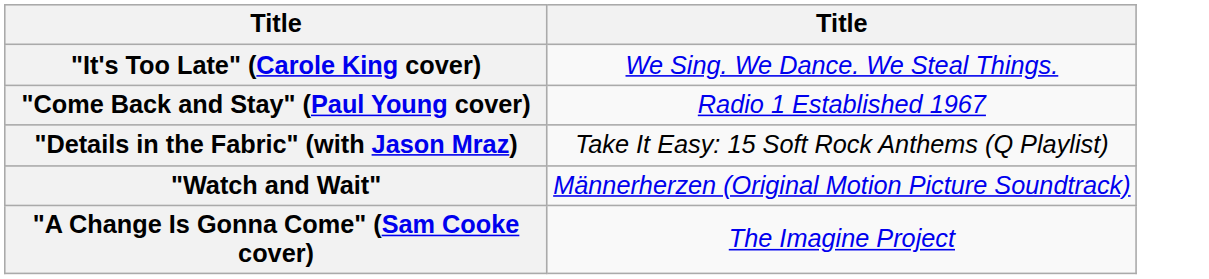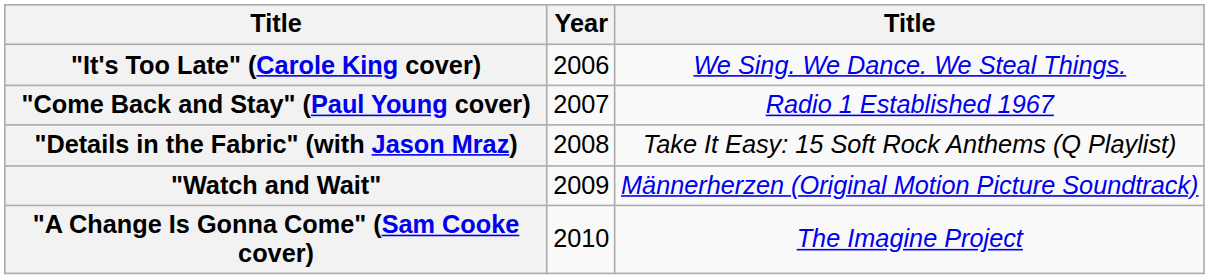 <table class="wikitable plainrowheaders" style="text-align:center;" border="1">
 <tr>
 <th scope="col" style="width:21em;">Title</th>
+<th scope="col" style="width:1em;">Year</th>
 <th scope="col">Title</th>
 </tr>
 <tr>
 <th scope="row">"It's Too Late" <span>(<a href='#'>Carole King</a> cover)</span></th>
+<td>2006</td>
 <td><em><a href='#'>We Sing. We Dance. We Steal Things.</a></em></td>
 </tr>
 <tr>
 <th scope="row">"Come Back and Stay" <span>(<a href='#'>Paul Young</a> cover)</span></th>
+<td>2007</td>
 <td><em><a href='#'>Radio 1 Established 1967</a></em></td>
 </tr>
 <tr>
 <th scope="row">"Details in the Fabric" <span>(with <a href='#'>Jason Mraz</a>)</span></th>
+<td>2008</td>
 <td><em>Take It Easy: 15 Soft Rock Anthems (Q Playlist)</em></td>
 </tr>
 <tr>
 <th scope="row">"Watch and Wait"</th>
+<td>2009</td>
 <td><em><a href='#'>Männerherzen (Original Motion Picture Soundtrack)</a></em></td>
 </tr>
 <tr>
 <th scope="row">"A Change Is Gonna Come" <span>(<a href='#'>Sam Cooke</a> cover)</span></th>
+<td>2010</td>
 <td><em><a href='#'>The Imagine Project</a></em></td>
 </tr>
 </table>
